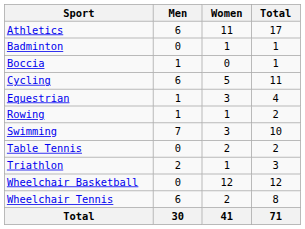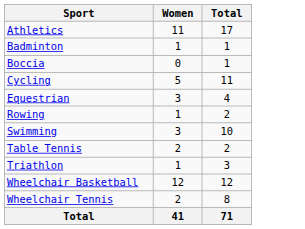 <table class="wikitable sortable" style="text-align:center;">
 <tr>
 <th width=180>Sport</th>
-<th width=55>Men</th>
 <th width=55>Women</th>
 <th width=55>Total</th>
 </tr>
 <tr>
 <td align=left><a href='#'>Athletics</a></td>
-<td>6</td>
 <td>11</td>
 <td>17</td>
 </tr>
 <tr>
 <td align=left><a href='#'>Badminton</a></td>
-<td>0</td>
 <td>1</td>
 <td>1</td>
 </tr>
 <tr>
 <td align=left><a href='#'>Boccia</a></td>
-<td>1</td>
 <td>0</td>
 <td>1</td>
 </tr>
 <tr>
 <td align=left><a href='#'>Cycling</a></td>
-<td>6</td>
 <td>5</td>
 <td>11</td>
 </tr>
 <tr>
 <td align=left><a href='#'>Equestrian</a></td>
-<td>1</td>
 <td>3</td>
 <td>4</td>
 </tr>
 <tr>
 <td align=left><a href='#'>Rowing</a></td>
 <td>1</td>
-<td>1</td>
 <td>2</td>
 </tr>
 <tr>
 <td align=left><a href='#'>Swimming</a></td>
-<td>7</td>
 <td>3</td>
 <td>10</td>
 </tr>
 <tr>
 <td align=left><a href='#'>Table Tennis</a></td>
-<td>0</td>
 <td>2</td>
 <td>2</td>
 </tr>
 <tr>
 <td align=left><a href='#'>Triathlon</a></td>
-<td>2</td>
 <td>1</td>
 <td>3</td>
 </tr>
 <tr>
 <td align=left><a href='#'>Wheelchair Basketball</a></td>
-<td>0</td>
 <td>12</td>
 <td>12</td>
 </tr>
 <tr>
 <td align=left><a href='#'>Wheelchair Tennis</a></td>
-<td>6</td>
 <td>2</td>
 <td>8</td>
 </tr>
 <tr>
 <th>Total</th>
-<th>30</th>
 <th>41</th>
 <th>71</th>
 </tr>
 </table>
